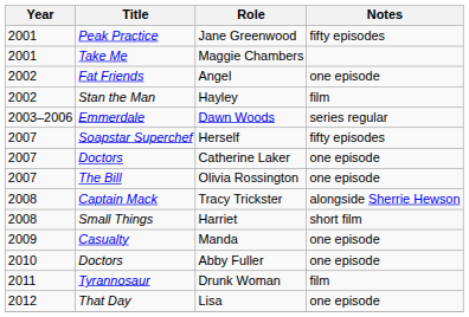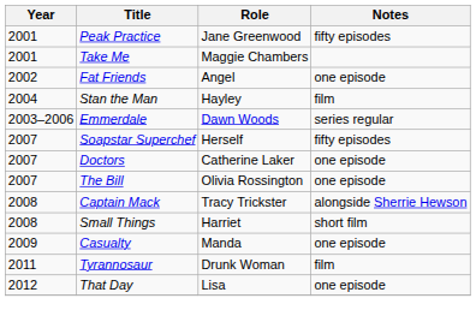 <table class="wikitable sortable plainrwheaders">
 <tr>
 <th>Year</th>
 <th>Title</th>
 <th>Role</th>
 <th class="unsortable">Notes</th>
 </tr>
 <tr>
 <td>2001</td>
 <td><em><a href='#'>Peak Practice</a></em></td>
 <td>Jane Greenwood</td>
 <td>fifty episodes</td>
 </tr>
 <tr>
 <td>2001</td>
 <td><em><a href='#'>Take Me</a></em></td>
 <td>Maggie Chambers</td>
 <td></td>
 </tr>
 <tr>
 <td>2002</td>
 <td><em><a href='#'>Fat Friends</a></em></td>
 <td>Angel</td>
 <td>one episode</td>
 </tr>
 <tr>
-<td>2002</td>
+<td>2004</td>
 <td><em>Stan the Man</em></td>
 <td>Hayley</td>
 <td>film</td>
 </tr>
 <tr>
 <td>2003–2006</td>
 <td><em><a href='#'>Emmerdale</a></em></td>
 <td><a href='#'>Dawn Woods</a></td>
 <td>series regular</td>
 </tr>
 <tr>
 <td>2007</td>
 <td><em><a href='#'>Soapstar Superchef</a></em></td>
 <td>Herself</td>
 <td>fifty episodes</td>
 </tr>
 <tr>
 <td>2007</td>
 <td><em><a href='#'>Doctors</a></em></td>
 <td>Catherine Laker</td>
 <td>one episode</td>
 </tr>
 <tr>
 <td>2007</td>
 <td><em><a href='#'>The Bill</a></em></td>
 <td>Olivia Rossington</td>
 <td>one episode</td>
 </tr>
 <tr>
 <td>2008</td>
 <td><em><a href='#'>Captain Mack</a></em></td>
 <td>Tracy Trickster</td>
 <td>alongside <a href='#'>Sherrie Hewson</a></td>
 </tr>
 <tr>
 <td>2008</td>
 <td><em>Small Things</em></td>
 <td>Harriet</td>
 <td>short film</td>
 </tr>
 <tr>
 <td>2009</td>
 <td><em><a href='#'>Casualty</a></em></td>
 <td>Manda</td>
 <td>one episode</td>
 </tr>
 <tr>
-<td>2010</td>
-<td><em>Doctors</em></td>
-<td>Abby Fuller</td>
-<td>one episode</td>
-</tr>
-<tr>
 <td>2011</td>
 <td><em><a href='#'>Tyrannosaur</a></em></td>
 <td>Drunk Woman</td>
 <td>film</td>
 </tr>
 <tr>
 <td>2012</td>
 <td><em>That Day</em></td>
 <td>Lisa</td>
 <td>one episode</td>
 </tr>
 <tr>
 </tr>
 </table>
